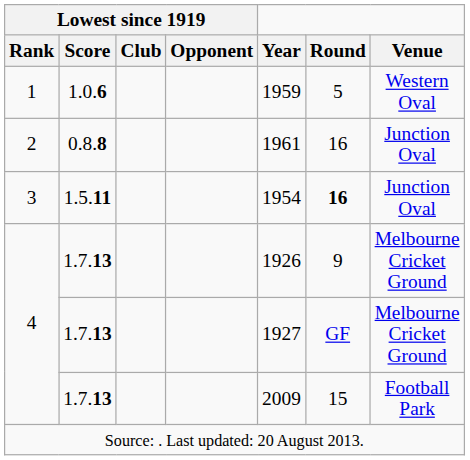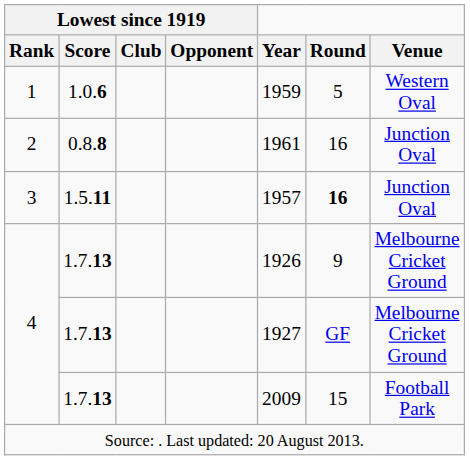 <table class="wikitable"  style="text-align:center; width:60%;">
 <tr>
 <th colspan=4>Lowest since 1919</th>
 </tr>
 <tr>
 <th>Rank</th>
 <th>Score</th>
 <th>Club</th>
 <th>Opponent</th>
 <th>Year</th>
 <th>Round</th>
 <th>Venue</th>
 </tr>
 <tr>
 <td>1</td>
 <td>1.0.<strong>6</strong></td>
 <td></td>
 <td></td>
 <td>1959</td>
 <td>5</td>
 <td><a href='#'>Western Oval</a></td>
 </tr>
 <tr>
 <td>2</td>
 <td>0.8.<strong>8</strong></td>
 <td></td>
 <td></td>
 <td>1961</td>
 <td>16</td>
 <td><a href='#'>Junction Oval</a></td>
 </tr>
 <tr>
 <td>3</td>
 <td>1.5.<strong>11</strong></td>
 <td></td>
 <td></td>
-<td>1954</td>
+<td>1957</td>
 <td><strong>16</strong></td>
 <td><a href='#'>Junction Oval</a></td>
 </tr>
 <tr>
 <td rowspan=3>4</td>
 <td>1.7.<strong>13</strong></td>
 <td></td>
 <td></td>
 <td>1926</td>
 <td>9</td>
 <td><a href='#'>Melbourne Cricket Ground</a></td>
 </tr>
 <tr>
 <td>1.7.<strong>13</strong></td>
 <td></td>
 <td></td>
 <td>1927</td>
 <td><a href='#'>GF</a></td>
 <td><a href='#'>Melbourne Cricket Ground</a></td>
 </tr>
 <tr>
 <td>1.7.<strong>13</strong></td>
 <td></td>
 <td></td>
 <td>2009</td>
 <td>15</td>
 <td><a href='#'>Football Park</a></td>
 </tr>
 <tr>
 <td colspan=7><small>Source:  . Last updated: 20 August 2013.</small></td>
 </tr>
 </table>
